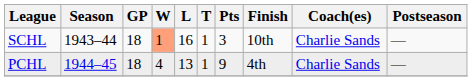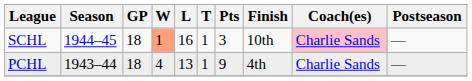 <table class="wikitable" width=39%>
 <tr>
 <th>League</th>
 <th>Season</th>
 <th>GP</th>
 <th>W</th>
 <th>L</th>
 <th>T</th>
 <th>Pts</th>
 <th>Finish</th>
 <th>Coach(es)</th>
 <th>Postseason</th>
 </tr>
 <tr>
 <td><a href='#'>SCHL</a></td>
-<td>1943–44</td>
+<td><a href='#'>1944–45</a></td>
 <td>18</td>
 <td style="background: lightsalmon;">1</td>
 <td>16</td>
 <td>1</td>
 <td>3</td>
 <td>10th</td>
-<td><a href='#'>Charlie Sands</a></td>
+<td style="background: pink;"><a href='#'>Charlie Sands</a></td>
 <td>—</td>
 </tr>
 <tr bgcolor=eeeeee>
 <td><a href='#'>PCHL</a></td>
-<td><a href='#'>1944–45</a></td>
+<td>1943–44</td>
 <td>18</td>
 <td>4</td>
 <td>13</td>
 <td>1</td>
 <td>9</td>
 <td>4th</td>
 <td><a href='#'>Charlie Sands</a></td>
 <td>—</td>
 </tr>
 <tr>
 </tr>
 </table>
